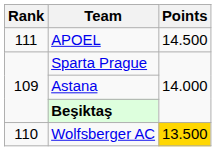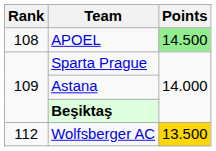 <table class="wikitable" style="text-align: center;">
 <tr>
 <th>Rank</th>
 <th>Team</th>
 <th>Points</th>
 </tr>
 <tr>
-<td>111</td>
+<td>108</td>
 <td align="left"> <a href='#'>APOEL</a></td>
-<td>14.500</td>
+<td style="background: lightgreen;">14.500</td>
 </tr>
 <tr>
 <td rowspan=3>109</td>
 <td align="left"> <a href='#'>Sparta Prague</a></td>
 <td rowspan=3>14.000</td>
 </tr>
 <tr>
 <td align="left"> <a href='#'>Astana</a></td>
 </tr>
 <tr>
 <td bgcolor="#ddffdd" align="left"> <strong>Beşiktaş</strong></td>
 </tr>
 <tr>
-<td>110</td>
+<td>112</td>
 <td align="left"> <a href='#'>Wolfsberger AC</a></td>
 <td style="background: gold;">13.500</td>
 </tr>
 </table>
